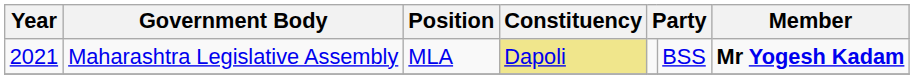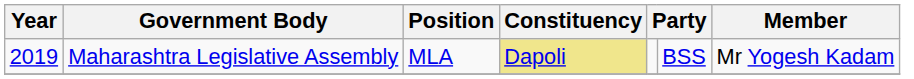 <table class="wikitable">
 <tr>
 <th>Year</th>
 <th>Government Body</th>
 <th>Position</th>
 <th>Constituency</th>
 <th colspan="2">Party</th>
 <th>Member</th>
 </tr>
 <tr>
-<td><a href='#'>2021</a></td>
+<td><a href='#'>2019</a></td>
 <td><a href='#'>Maharashtra Legislative Assembly</a></td>
 <td><a href='#'>MLA</a></td>
 <td style="background: khaki;"><a href='#'>Dapoli</a></td>
 <td rowspan=1 style=background-color:></td>
 <td rowspan=1><a href='#'>BSS</a></td>
-<td><strong>Mr <a href='#'>Yogesh Kadam</a></strong></td>
+<td>Mr <a href='#'>Yogesh Kadam</a></td>
 </tr>
 <tr>
 </tr>
 </table>
